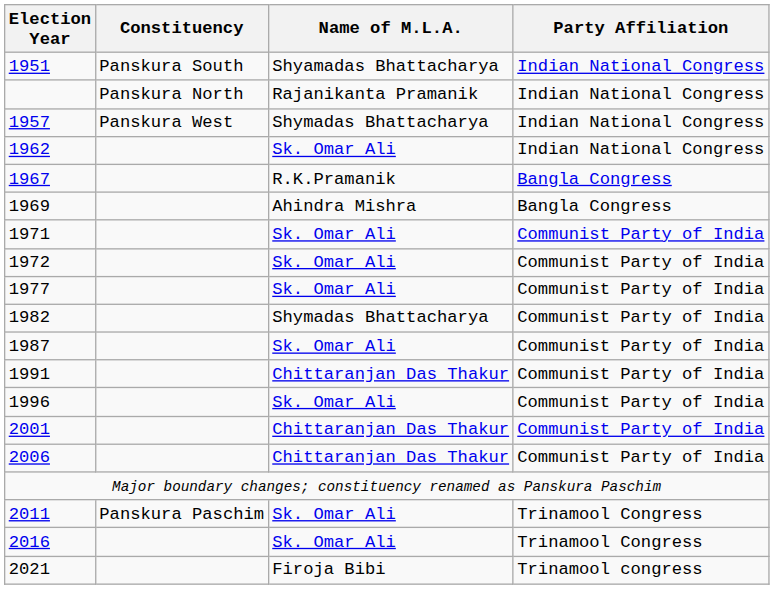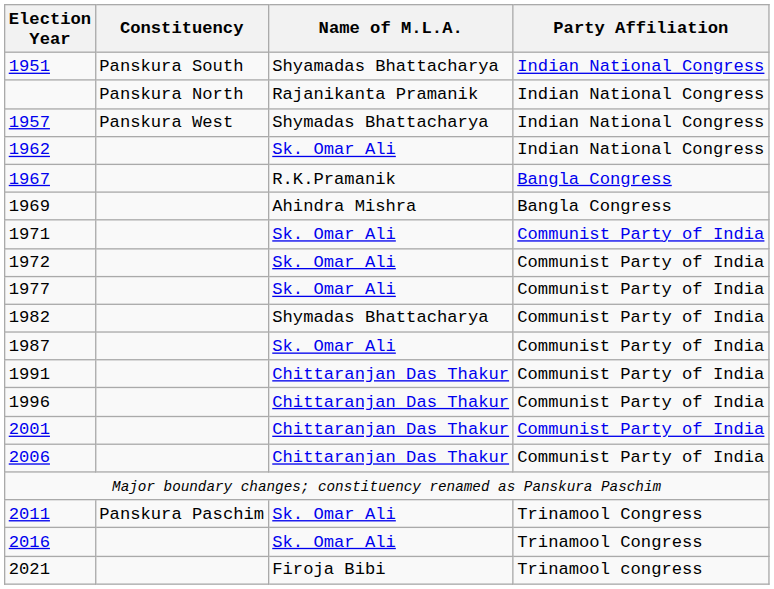 <table class="wikitable sortable"ìÍĦĤĠčw>
 <tr>
 <th>Election<br> Year</th>
 <th>Constituency</th>
 <th>Name of M.L.A.</th>
 <th>Party Affiliation</th>
 </tr>
 <tr>
 <td><a href='#'>1951</a></td>
 <td>Panskura South</td>
 <td>Shyamadas Bhattacharya</td>
 <td><a href='#'>Indian National Congress</a></td>
 </tr>
 <tr>
 <td></td>
 <td>Panskura North</td>
 <td>Rajanikanta Pramanik</td>
 <td>Indian National Congress</td>
 </tr>
 <tr>
 <td><a href='#'>1957</a></td>
 <td>Panskura West</td>
 <td>Shymadas Bhattacharya</td>
 <td>Indian National Congress</td>
 </tr>
 <tr>
 <td><a href='#'>1962</a></td>
 <td></td>
 <td><a href='#'>Sk. Omar Ali</a></td>
 <td>Indian National Congress</td>
 </tr>
 <tr>
 <td><a href='#'>1967</a></td>
 <td></td>
 <td>R.K.Pramanik</td>
 <td><a href='#'>Bangla Congress</a></td>
 </tr>
 <tr>
 <td>1969</td>
 <td></td>
 <td>Ahindra Mishra</td>
 <td>Bangla Congress</td>
 </tr>
 <tr>
 <td>1971</td>
 <td></td>
 <td><a href='#'>Sk. Omar Ali</a></td>
 <td><a href='#'>Communist Party of India</a></td>
 </tr>
 <tr>
 <td>1972</td>
 <td></td>
 <td><a href='#'>Sk. Omar Ali</a></td>
 <td>Communist Party of India</td>
 </tr>
 <tr>
 <td>1977</td>
 <td></td>
 <td><a href='#'>Sk. Omar Ali</a></td>
 <td>Communist Party of India</td>
 </tr>
 <tr>
 <td>1982</td>
 <td></td>
 <td>Shymadas Bhattacharya</td>
 <td>Communist Party of India</td>
 </tr>
 <tr>
 <td>1987</td>
 <td></td>
 <td><a href='#'>Sk. Omar Ali</a></td>
 <td>Communist Party of India</td>
 </tr>
 <tr>
 <td>1991</td>
 <td></td>
 <td><a href='#'>Chittaranjan Das Thakur</a></td>
 <td>Communist Party of India</td>
 </tr>
 <tr>
 <td>1996</td>
 <td></td>
-<td><a href='#'>Sk. Omar Ali</a></td>
+<td><a href='#'>Chittaranjan Das Thakur</a></td>
 <td>Communist Party of India</td>
 </tr>
 <tr>
 <td><a href='#'>2001</a></td>
 <td></td>
 <td><a href='#'>Chittaranjan Das Thakur</a></td>
 <td><a href='#'>Communist Party of India</a></td>
 </tr>
 <tr>
 <td><a href='#'>2006</a></td>
 <td></td>
 <td><a href='#'>Chittaranjan Das Thakur</a></td>
 <td>Communist Party of India</td>
 </tr>
 <tr>
 <td colspan=4 align=center><small><em>Major boundary changes; constituency renamed as Panskura Paschim</em></small></td>
 </tr>
 <tr>
 <td><a href='#'>2011</a></td>
 <td>Panskura Paschim</td>
 <td><a href='#'>Sk. Omar Ali</a></td>
 <td>Trinamool Congress</td>
 </tr>
 <tr>
 <td><a href='#'>2016</a></td>
 <td></td>
 <td><a href='#'>Sk. Omar Ali</a></td>
 <td>Trinamool Congress</td>
 </tr>
 <tr>
 <td>2021</td>
 <td></td>
 <td>Firoja Bibi</td>
 <td>Trinamool congress</td>
 </tr>
 </table>
